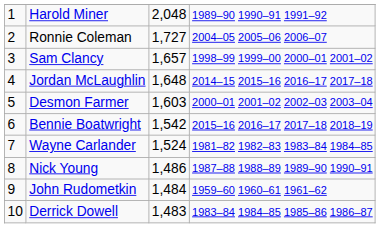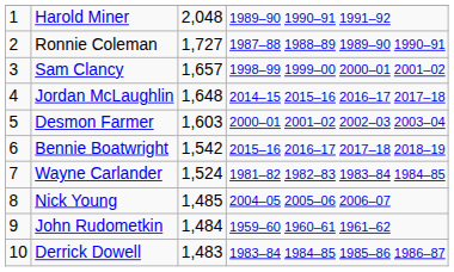 <table class="wikitable">
 <tr>
 </tr>
 <tr>
 <td>1</td>
 <td><a href='#'>Harold Miner</a></td>
 <td>2,048</td>
 <td style="font-size:80%;"><a href='#'>1989–90</a> <a href='#'>1990–91</a> <a href='#'>1991–92</a></td>
 </tr>
 <tr>
 <td>2</td>
 <td>Ronnie Coleman</td>
 <td>1,727</td>
-<td style="font-size:80%;"><a href='#'>2004–05</a> <a href='#'>2005–06</a> <a href='#'>2006–07</a></td>
+<td style="font-size:80%;"><a href='#'>1987–88</a> <a href='#'>1988–89</a> <a href='#'>1989–90</a> <a href='#'>1990–91</a></td>
 </tr>
 <tr>
 <td>3</td>
 <td><a href='#'>Sam Clancy</a></td>
 <td>1,657</td>
 <td style="font-size:80%;"><a href='#'>1998–99</a> <a href='#'>1999–00</a> <a href='#'>2000–01</a> <a href='#'>2001–02</a></td>
 </tr>
 <tr>
 <td>4</td>
 <td><a href='#'>Jordan McLaughlin</a></td>
 <td>1,648</td>
 <td style="font-size:80%;"><a href='#'>2014–15</a> <a href='#'>2015–16</a> <a href='#'>2016–17</a> <a href='#'>2017–18</a></td>
 </tr>
 <tr>
 <td>5</td>
 <td><a href='#'>Desmon Farmer</a></td>
 <td>1,603</td>
 <td style="font-size:80%;"><a href='#'>2000–01</a> <a href='#'>2001–02</a> <a href='#'>2002–03</a> <a href='#'>2003–04</a></td>
 </tr>
 <tr>
 <td>6</td>
 <td><a href='#'>Bennie Boatwright</a></td>
 <td>1,542</td>
 <td style="font-size:80%;"><a href='#'>2015–16</a> <a href='#'>2016–17</a> <a href='#'>2017–18</a> <a href='#'>2018–19</a></td>
 </tr>
 <tr>
 <td>7</td>
 <td><a href='#'>Wayne Carlander</a></td>
 <td>1,524</td>
 <td style="font-size:80%;"><a href='#'>1981–82</a> <a href='#'>1982–83</a> <a href='#'>1983–84</a> <a href='#'>1984–85</a></td>
 </tr>
 <tr>
 <td>8</td>
 <td><a href='#'>Nick Young</a></td>
-<td>1,486</td>
-<td style="font-size:80%;"><a href='#'>1987–88</a> <a href='#'>1988–89</a> <a href='#'>1989–90</a> <a href='#'>1990–91</a></td>
+<td>1,485</td>
+<td style="font-size:80%;"><a href='#'>2004–05</a> <a href='#'>2005–06</a> <a href='#'>2006–07</a></td>
 </tr>
 <tr>
 <td>9</td>
 <td><a href='#'>John Rudometkin</a></td>
 <td>1,484</td>
 <td style="font-size:80%;"><a href='#'>1959–60</a> <a href='#'>1960–61</a> <a href='#'>1961–62</a></td>
 </tr>
 <tr>
 <td>10</td>
 <td><a href='#'>Derrick Dowell</a></td>
 <td>1,483</td>
 <td style="font-size:80%;"><a href='#'>1983–84</a> <a href='#'>1984–85</a> <a href='#'>1985–86</a> <a href='#'>1986–87</a></td>
 </tr>
 </table>
